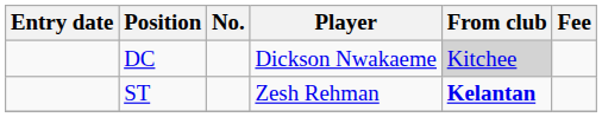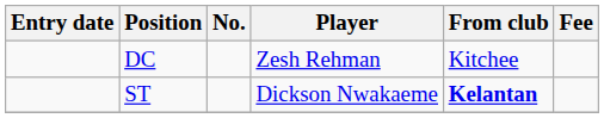 <table class="wikitable sortable">
 <tr>
 <th>Entry date</th>
 <th>Position</th>
 <th>No.</th>
 <th>Player</th>
 <th>From club</th>
 <th>Fee</th>
 </tr>
 <tr>
 <td></td>
 <td align="left"><a href='#'>DC</a></td>
 <td align="left"></td>
-<td align="left"> <a href='#'>Dickson Nwakaeme</a></td>
-<td align="left" style="background: lightgrey;"> <a href='#'>Kitchee</a></td>
+<td align="left"> <a href='#'>Zesh Rehman</a></td>
+<td align="left"> <a href='#'>Kitchee</a></td>
 <td align=right></td>
 </tr>
 <tr>
 <td></td>
 <td align="left"><a href='#'>ST</a></td>
 <td align="left"></td>
-<td align="left"> <a href='#'>Zesh Rehman</a></td>
+<td align="left"> <a href='#'>Dickson Nwakaeme</a></td>
 <td align="left"><strong> <a href='#'>Kelantan</a></strong></td>
 <td align=right></td>
 </tr>
 <tr>
 </tr>
 </table>
